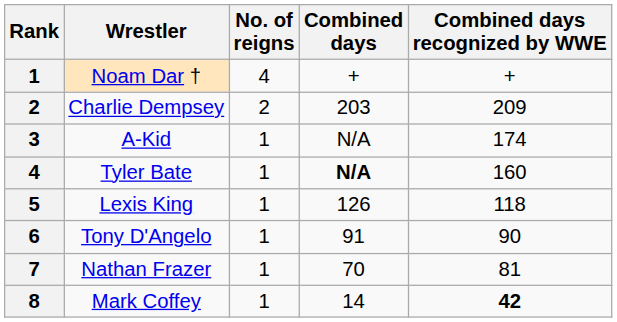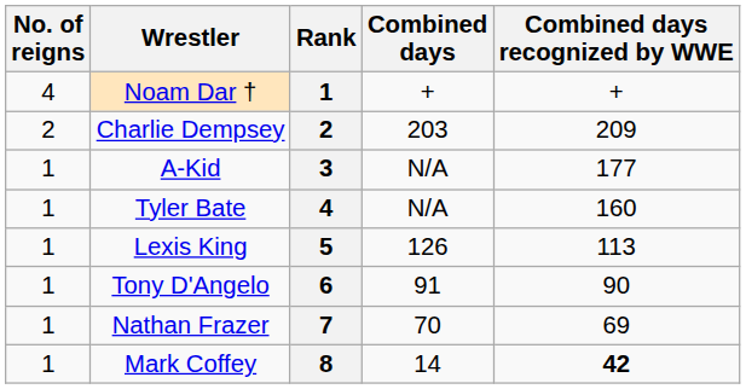 <table class="wikitable sortable" style="text-align: center">
 <tr>
+<th>No. of<br>reigns</th>
+<th>Wrestler</th>
 <th>Rank</th>
-<th>Wrestler</th>
-<th>No. of<br>reigns</th>
 <th data-sort-type="number">Combined<br>days</th>
 <th data-sort-type="number">Combined days<br>recognized by WWE</th>
 </tr>
 <tr>
+<td>4</td>
+<td style="background-color:#ffe6bd"><a href='#'>Noam Dar</a> †</td>
 <th>1</th>
-<td style="background-color:#ffe6bd"><a href='#'>Noam Dar</a> †</td>
-<td>4</td>
 <td>+</td>
 <td>+</td>
 </tr>
 <tr>
+<td>2</td>
+<td><a href='#'>Charlie Dempsey</a></td>
 <th>2</th>
-<td><a href='#'>Charlie Dempsey</a></td>
-<td>2</td>
 <td>203</td>
 <td>209</td>
 </tr>
 <tr>
+<td>1</td>
+<td><a href='#'>A-Kid</a></td>
 <th>3</th>
-<td><a href='#'>A-Kid</a></td>
-<td>1</td>
 <td>N/A</td>
-<td>174</td>
+<td>177</td>
 </tr>
 <tr>
+<td>1</td>
+<td><a href='#'>Tyler Bate</a></td>
 <th>4</th>
-<td><a href='#'>Tyler Bate</a></td>
-<td>1</td>
-<td><strong>N/A</strong></td>
+<td>N/A</td>
 <td>160</td>
 </tr>
 <tr>
+<td>1</td>
+<td><a href='#'>Lexis King</a></td>
 <th>5</th>
-<td><a href='#'>Lexis King</a></td>
-<td>1</td>
 <td>126</td>
-<td>118</td>
+<td>113</td>
 </tr>
 <tr>
+<td>1</td>
+<td><a href='#'>Tony D'Angelo</a></td>
 <th>6</th>
-<td><a href='#'>Tony D'Angelo</a></td>
-<td>1</td>
 <td>91</td>
 <td>90</td>
 </tr>
 <tr>
+<td>1</td>
+<td><a href='#'>Nathan Frazer</a></td>
 <th>7</th>
-<td><a href='#'>Nathan Frazer</a></td>
-<td>1</td>
 <td>70</td>
-<td>81</td>
+<td>69</td>
 </tr>
 <tr>
+<td>1</td>
+<td><a href='#'>Mark Coffey</a></td>
 <th>8</th>
-<td><a href='#'>Mark Coffey</a></td>
-<td>1</td>
 <td>14</td>
 <td><strong>42</strong></td>
 </tr>
 </table>
